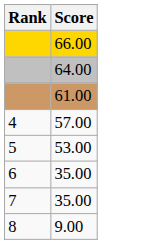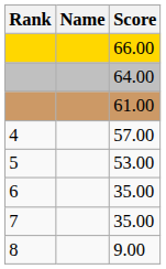 <table class="wikitable">
 <tr>
 <th>Rank</th>
+<th>Name</th>
 <th>Score</th>
 </tr>
 <tr style="background:gold;">
+<td></td>
 <td></td>
 <td>66.00</td>
 </tr>
 <tr style="background:silver;">
 <td></td>
+<td></td>
 <td>64.00</td>
 </tr>
 <tr style="background:#cc9966;">
+<td></td>
 <td></td>
 <td>61.00</td>
 </tr>
 <tr>
 <td>4</td>
+<td></td>
 <td>57.00</td>
 </tr>
 <tr>
 <td>5</td>
+<td></td>
 <td>53.00</td>
 </tr>
 <tr>
 <td>6</td>
+<td></td>
 <td>35.00</td>
 </tr>
 <tr>
 <td>7</td>
+<td></td>
 <td>35.00</td>
 </tr>
 <tr>
 <td>8</td>
+<td></td>
 <td>9.00</td>
 </tr>
 </table>
